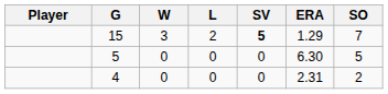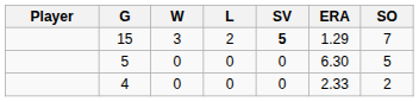 <table class="wikitable sortable">
 <tr>
 <th bgcolor="#DDDDFF" width="16%">Player</th>
 <th bgcolor="#DDDDFF" width="9%">G</th>
 <th bgcolor="#DDDDFF" width="9%">W</th>
 <th bgcolor="#DDDDFF" width="9%">L</th>
 <th bgcolor="#DDDDFF" width="9%">SV</th>
 <th bgcolor="#DDDDFF" width="9%">ERA</th>
 <th bgcolor="#DDDDFF" width="9%">SO</th>
 </tr>
 <tr align="center">
 <td></td>
 <td>15</td>
 <td>3</td>
 <td>2</td>
 <td><strong>5</strong></td>
 <td>1.29</td>
 <td>7</td>
 </tr>
 <tr align="center">
 <td></td>
 <td>5</td>
 <td>0</td>
 <td>0</td>
 <td>0</td>
 <td>6.30</td>
 <td>5</td>
 </tr>
 <tr align="center">
 <td></td>
 <td>4</td>
 <td>0</td>
 <td>0</td>
 <td>0</td>
-<td>2.31</td>
+<td>2.33</td>
 <td>2</td>
 </tr>
 </table>
